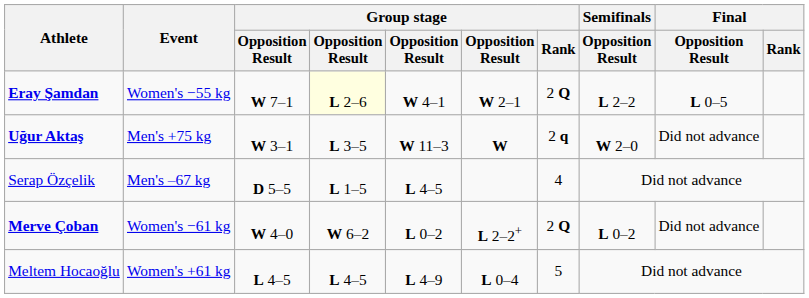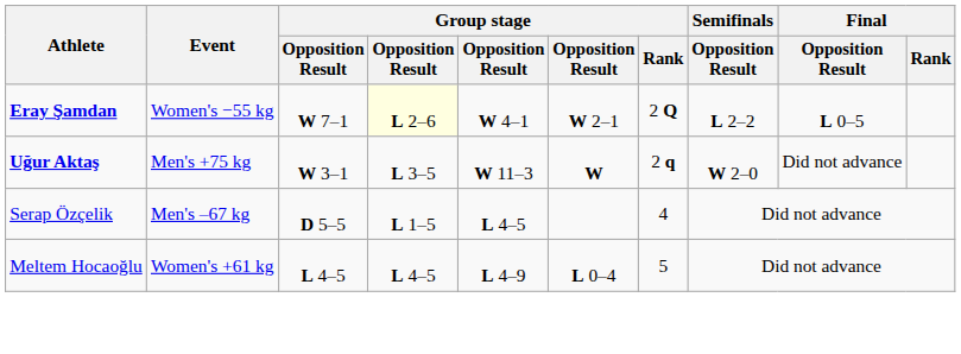 <table class="wikitable" style="font-size:90%;">
 <tr>
 <th rowspan=2>Athlete</th>
 <th rowspan=2>Event</th>
 <th colspan=5>Group stage</th>
 <th>Semifinals</th>
 <th colspan=2>Final</th>
 </tr>
 <tr style="font-size:95%">
 <th>Opposition<br>Result</th>
 <th>Opposition<br>Result</th>
 <th>Opposition<br>Result</th>
 <th>Opposition<br>Result</th>
 <th>Rank</th>
 <th>Opposition<br>Result</th>
 <th>Opposition<br>Result</th>
 <th>Rank</th>
 </tr>
 <tr align=center>
 <td align=left><strong><a href='#'>Eray Şamdan</a></strong></td>
 <td align=left><a href='#'>Women's −55 kg</a></td>
 <td><br><strong>W</strong> 7–1</td>
 <td style="background: lightyellow;"><br><strong>L</strong> 2–6</td>
 <td><br><strong>W</strong> 4–1</td>
 <td><br><strong>W</strong> 2–1</td>
 <td>2 <strong>Q</strong></td>
 <td><br><strong>L</strong> 2–2</td>
 <td><br><strong>L</strong> 0–5</td>
 <td></td>
 </tr>
 <tr align=center>
 <td align=left><a href='#'><strong>Uğur Aktaş</strong></a></td>
 <td align=left><a href='#'>Men's +75 kg</a></td>
 <td><br> <strong>W</strong> 3–1</td>
 <td><br><strong>L</strong> 3–5</td>
 <td><br><strong>W</strong> 11–3</td>
 <td><br> <strong>W</strong> </td>
 <td>2 <strong>q</strong></td>
 <td><br><strong>W</strong> 2–0</td>
 <td>Did not advance</td>
 <td></td>
 </tr>
 <tr align=center>
 <td align=left><a href='#'>Serap Özçelik</a></td>
 <td align=left><a href='#'>Men's –67 kg</a></td>
 <td><br><strong>D</strong> 5–5</td>
 <td><br><strong>L</strong> 1–5</td>
 <td><br><strong>L</strong> 4–5</td>
 <td></td>
 <td>4</td>
 <td colspan="3">Did not advance</td>
 </tr>
 <tr align=center>
-<td align=left><strong><a href='#'>Merve Çoban</a></strong></td>
-<td align=left><a href='#'>Women's −61 kg</a></td>
-<td><br><strong>W</strong> 4–0</td>
-<td><br><strong>W</strong> 6–2</td>
-<td><br><strong>L</strong> 0–2</td>
-<td><br><strong>L</strong> 2–2<sup>+</sup></td>
-<td>2 <strong>Q</strong></td>
-<td><br><strong>L</strong> 0–2</td>
-<td>Did not advance</td>
-<td></td>
-</tr>
-<tr align=center>
 <td align=left><a href='#'>Meltem Hocaoğlu</a></td>
 <td align=left><a href='#'>Women's +61 kg</a></td>
 <td><br><strong>L</strong> 4–5</td>
 <td><br><strong>L</strong> 4–5</td>
 <td><br><strong>L</strong> 4–9</td>
 <td><br><strong>L</strong> 0–4</td>
 <td>5</td>
 <td colspan="3">Did not advance</td>
 </tr>
 </table>
